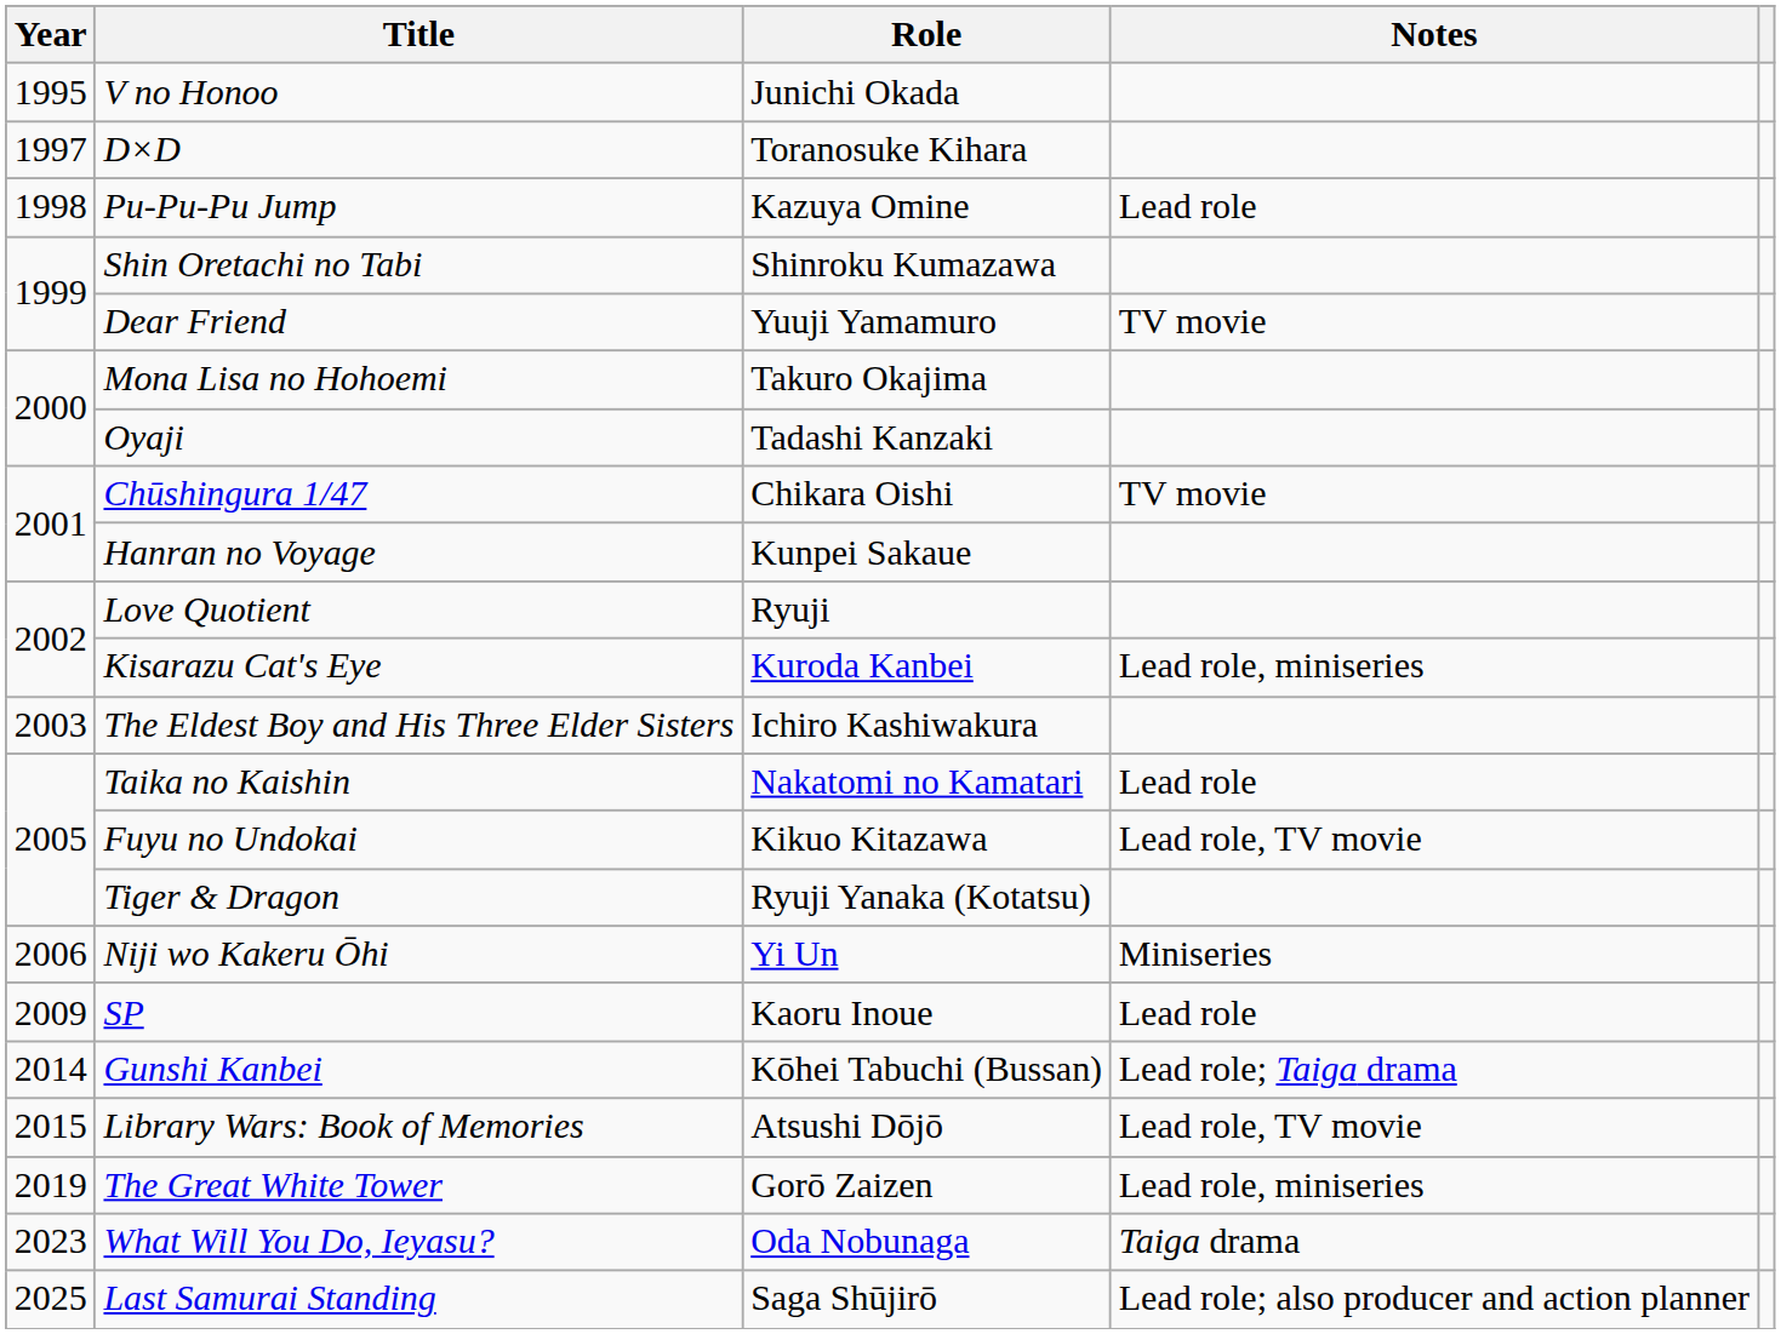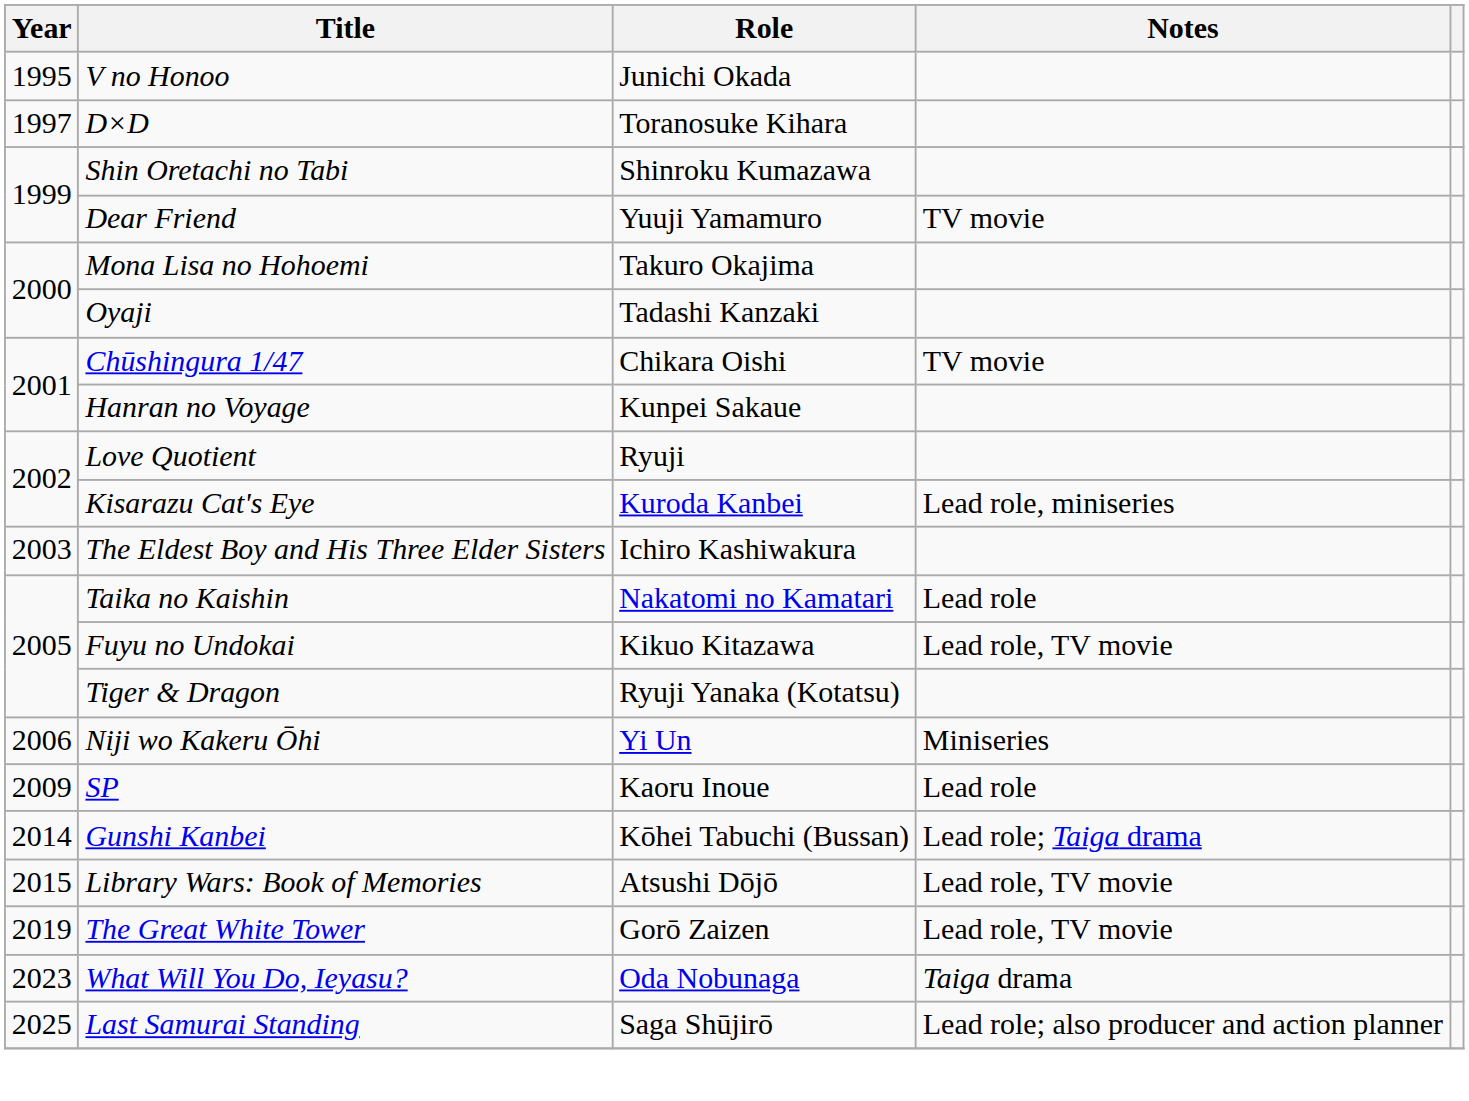 <table class="wikitable sortable">
 <tr>
 <th>Year</th>
 <th>Title</th>
 <th>Role</th>
 <th class="unsortable">Notes</th>
 <th class="unsortable"></th>
 </tr>
 <tr>
 <td>1995</td>
 <td><em>V no Honoo</em></td>
 <td>Junichi Okada</td>
 <td></td>
 <td></td>
 </tr>
 <tr>
 <td>1997</td>
 <td><em>D×D</em></td>
 <td>Toranosuke Kihara</td>
 <td></td>
-<td></td>
-</tr>
-<tr>
-<td>1998</td>
-<td><em>Pu-Pu-Pu Jump</em></td>
-<td>Kazuya Omine</td>
-<td>Lead role</td>
 <td></td>
 </tr>
 <tr>
 <td rowspan="2">1999</td>
 <td><em>Shin Oretachi no Tabi</em></td>
 <td>Shinroku Kumazawa</td>
 <td></td>
 <td></td>
 </tr>
 <tr>
 <td><em>Dear Friend</em></td>
 <td>Yuuji Yamamuro</td>
 <td>TV movie</td>
 <td></td>
 </tr>
 <tr>
 <td rowspan="2">2000</td>
 <td><em>Mona Lisa no Hohoemi</em></td>
 <td>Takuro Okajima</td>
 <td></td>
 <td></td>
 </tr>
 <tr>
 <td><em>Oyaji</em></td>
 <td>Tadashi Kanzaki</td>
 <td></td>
 <td></td>
 </tr>
 <tr>
 <td rowspan="2">2001</td>
 <td><em><a href='#'>Chūshingura 1/47</a></em></td>
 <td>Chikara Oishi</td>
 <td>TV movie</td>
 <td></td>
 </tr>
 <tr>
 <td><em>Hanran no Voyage</em></td>
 <td>Kunpei Sakaue</td>
 <td></td>
 <td></td>
 </tr>
 <tr>
 <td rowspan="2">2002</td>
 <td><em>Love Quotient</em></td>
 <td>Ryuji</td>
 <td></td>
 <td></td>
 </tr>
 <tr>
 <td><em>Kisarazu Cat's Eye</em></td>
 <td><a href='#'>Kuroda Kanbei</a></td>
 <td>Lead role, miniseries</td>
 <td></td>
 </tr>
 <tr>
 <td>2003</td>
 <td><em>The Eldest Boy and His Three Elder Sisters</em></td>
 <td>Ichiro Kashiwakura</td>
 <td></td>
 <td></td>
 </tr>
 <tr>
 <td rowspan="3">2005</td>
 <td><em>Taika no Kaishin</em></td>
 <td><a href='#'>Nakatomi no Kamatari</a></td>
 <td>Lead role</td>
 <td></td>
 </tr>
 <tr>
 <td><em>Fuyu no Undokai</em></td>
 <td>Kikuo Kitazawa</td>
 <td>Lead role, TV movie</td>
 <td></td>
 </tr>
 <tr>
 <td><em>Tiger & Dragon</em></td>
 <td>Ryuji Yanaka (Kotatsu)</td>
 <td></td>
 <td></td>
 </tr>
 <tr>
 <td>2006</td>
 <td><em>Niji wo Kakeru Ōhi</em></td>
 <td><a href='#'>Yi Un</a></td>
 <td>Miniseries</td>
 <td></td>
 </tr>
 <tr>
 <td>2009</td>
 <td><em><a href='#'>SP</a></em></td>
 <td>Kaoru Inoue</td>
 <td>Lead role</td>
 <td></td>
 </tr>
 <tr>
 <td>2014</td>
 <td><em><a href='#'>Gunshi Kanbei</a></em></td>
 <td>Kōhei Tabuchi (Bussan)</td>
 <td>Lead role; <a href='#'><em>Taiga</em> drama</a></td>
 <td></td>
 </tr>
 <tr>
 <td>2015</td>
 <td><em>Library Wars: Book of Memories</em></td>
 <td>Atsushi Dōjō</td>
 <td>Lead role, TV movie</td>
 <td></td>
 </tr>
 <tr>
 <td>2019</td>
 <td><em><a href='#'>The Great White Tower</a></em></td>
 <td>Gorō Zaizen</td>
-<td>Lead role, miniseries</td>
+<td>Lead role, TV movie</td>
 <td></td>
 </tr>
 <tr>
 <td>2023</td>
 <td><em><a href='#'>What Will You Do, Ieyasu?</a></em></td>
 <td><a href='#'>Oda Nobunaga</a></td>
 <td><em>Taiga</em> drama</td>
 <td></td>
 </tr>
 <tr>
 <td>2025</td>
 <td><em><a href='#'>Last Samurai Standing</a></em></td>
 <td>Saga Shūjirō</td>
 <td>Lead role; also producer and action planner</td>
 <td></td>
 </tr>
 <tr>
 </tr>
 </table>
